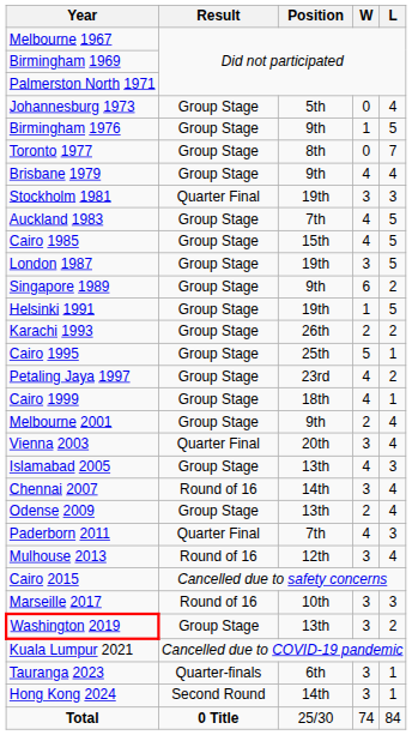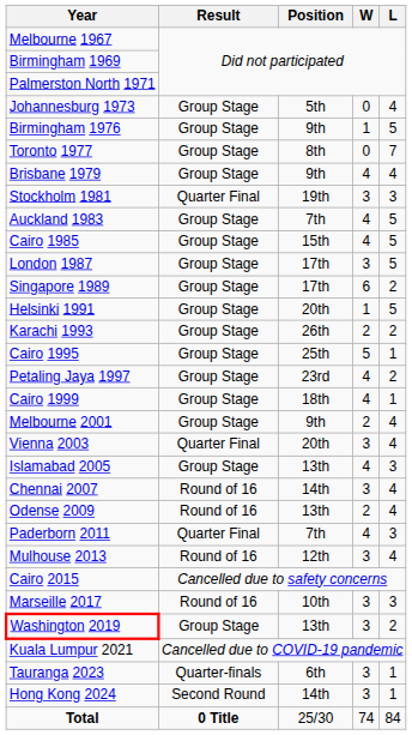 <table class="wikitable" style="text-align: center;">
 <tr>
 <th>Year</th>
 <th>Result</th>
 <th>Position</th>
 <th>W</th>
 <th>L</th>
 </tr>
 <tr>
 <td align="left"> <a href='#'>Melbourne</a> <a href='#'>1967</a></td>
 <td rowspan="3" colspan="4" align="center"><em>Did not participated</em></td>
 </tr>
 <tr>
 <td align="left"> <a href='#'>Birmingham</a> <a href='#'>1969</a></td>
 </tr>
 <tr>
 <td align="left"> <a href='#'>Palmerston North</a> <a href='#'>1971</a></td>
 </tr>
 <tr>
 <td align="left"> <a href='#'>Johannesburg</a> <a href='#'>1973</a></td>
 <td>Group Stage</td>
 <td>5th</td>
 <td>0</td>
 <td>4</td>
 </tr>
 <tr>
 <td align="left"> <a href='#'>Birmingham</a> <a href='#'>1976</a></td>
 <td>Group Stage</td>
 <td>9th</td>
 <td>1</td>
 <td>5</td>
 </tr>
 <tr>
 <td align="left"> <a href='#'>Toronto</a> <a href='#'>1977</a></td>
 <td>Group Stage</td>
 <td>8th</td>
 <td>0</td>
 <td>7</td>
 </tr>
 <tr>
 <td align="left"> <a href='#'>Brisbane</a> <a href='#'>1979</a></td>
 <td>Group Stage</td>
 <td>9th</td>
 <td>4</td>
 <td>4</td>
 </tr>
 <tr>
 <td align="left"> <a href='#'>Stockholm</a> <a href='#'>1981</a></td>
 <td>Quarter Final</td>
 <td>19th</td>
 <td>3</td>
 <td>3</td>
 </tr>
 <tr>
 <td align="left"> <a href='#'>Auckland</a> <a href='#'>1983</a></td>
 <td>Group Stage</td>
 <td>7th</td>
 <td>4</td>
 <td>5</td>
 </tr>
 <tr>
 <td align="left"> <a href='#'>Cairo</a> <a href='#'>1985</a></td>
 <td>Group Stage</td>
 <td>15th</td>
 <td>4</td>
 <td>5</td>
 </tr>
 <tr>
 <td align="left"> <a href='#'>London</a> <a href='#'>1987</a></td>
 <td>Group Stage</td>
-<td>19th</td>
+<td>17th</td>
 <td>3</td>
 <td>5</td>
 </tr>
 <tr>
 <td align="left"> <a href='#'>Singapore</a> <a href='#'>1989</a></td>
 <td>Group Stage</td>
-<td>9th</td>
+<td>17th</td>
 <td>6</td>
 <td>2</td>
 </tr>
 <tr>
 <td align="left"> <a href='#'>Helsinki</a> <a href='#'>1991</a></td>
 <td>Group Stage</td>
-<td>19th</td>
+<td>20th</td>
 <td>1</td>
 <td>5</td>
 </tr>
 <tr>
 <td align="left"> <a href='#'>Karachi</a> <a href='#'>1993</a></td>
 <td>Group Stage</td>
 <td>26th</td>
 <td>2</td>
 <td>2</td>
 </tr>
 <tr>
 <td align="left"> <a href='#'>Cairo</a> <a href='#'>1995</a></td>
 <td>Group Stage</td>
 <td>25th</td>
 <td>5</td>
 <td>1</td>
 </tr>
 <tr>
 <td align="left"> <a href='#'>Petaling Jaya</a> <a href='#'>1997</a></td>
 <td>Group Stage</td>
 <td>23rd</td>
 <td>4</td>
 <td>2</td>
 </tr>
 <tr>
 <td align="left"> <a href='#'>Cairo</a> <a href='#'>1999</a></td>
 <td>Group Stage</td>
 <td>18th</td>
 <td>4</td>
 <td>1</td>
 </tr>
 <tr>
 <td align="left"> <a href='#'>Melbourne</a> <a href='#'>2001</a></td>
 <td>Group Stage</td>
 <td>9th</td>
 <td>2</td>
 <td>4</td>
 </tr>
 <tr>
 <td align="left"> <a href='#'>Vienna</a> <a href='#'>2003</a></td>
 <td>Quarter Final</td>
 <td>20th</td>
 <td>3</td>
 <td>4</td>
 </tr>
 <tr>
 <td align="left"> <a href='#'>Islamabad</a> <a href='#'>2005</a></td>
 <td>Group Stage</td>
 <td>13th</td>
 <td>4</td>
 <td>3</td>
 </tr>
 <tr>
 <td align="left"> <a href='#'>Chennai</a> <a href='#'>2007</a></td>
 <td>Round of 16</td>
 <td>14th</td>
 <td>3</td>
 <td>4</td>
 </tr>
 <tr>
 <td align="left"> <a href='#'>Odense</a> <a href='#'>2009</a></td>
-<td>Group Stage</td>
+<td>Round of 16</td>
 <td>13th</td>
 <td>2</td>
 <td>4</td>
 </tr>
 <tr>
 <td align="left"> <a href='#'>Paderborn</a> <a href='#'>2011</a></td>
 <td>Quarter Final</td>
 <td>7th</td>
 <td>4</td>
 <td>3</td>
 </tr>
 <tr>
 <td align="left"> <a href='#'>Mulhouse</a> <a href='#'>2013</a></td>
 <td>Round of 16</td>
 <td>12th</td>
 <td>3</td>
 <td>4</td>
 </tr>
 <tr>
 <td align="left"> <a href='#'>Cairo</a> <a href='#'>2015</a></td>
 <td colspan="4" align="center"><em>Cancelled due to <a href='#'>safety concerns</a></em></td>
 </tr>
 <tr>
 <td align="left"> <a href='#'>Marseille</a> <a href='#'>2017</a></td>
 <td>Round of 16</td>
 <td>10th</td>
 <td>3</td>
 <td>3</td>
 </tr>
 <tr>
 <td style="border: 3px solid red" align="left"> <a href='#'>Washington</a> <a href='#'>2019</a></td>
 <td>Group Stage</td>
 <td>13th</td>
 <td>3</td>
 <td>2</td>
 </tr>
 <tr>
 <td align="left"> <a href='#'>Kuala Lumpur</a> 2021</td>
 <td colspan="4" align="center"><em>Cancelled due to  <a href='#'>COVID-19 pandemic</a></em></td>
 </tr>
 <tr>
 <td align="left"> <a href='#'>Tauranga</a> <a href='#'>2023</a></td>
 <td>Quarter-finals</td>
 <td>6th</td>
 <td>3</td>
 <td>1</td>
 </tr>
 <tr>
 <td align="left"> <a href='#'>Hong Kong</a> <a href='#'>2024</a></td>
 <td>Second Round</td>
 <td>14th</td>
 <td>3</td>
 <td>1</td>
 </tr>
 <tr>
 <td><strong>Total</strong></td>
 <td><strong>0 Title</strong></td>
 <td>25/30</td>
 <td>74</td>
 <td>84</td>
 </tr>
 </table>
